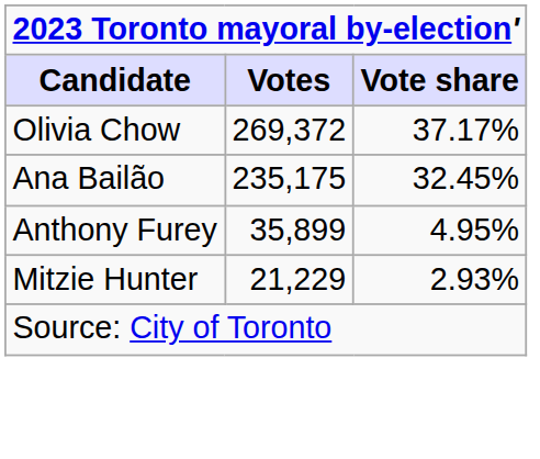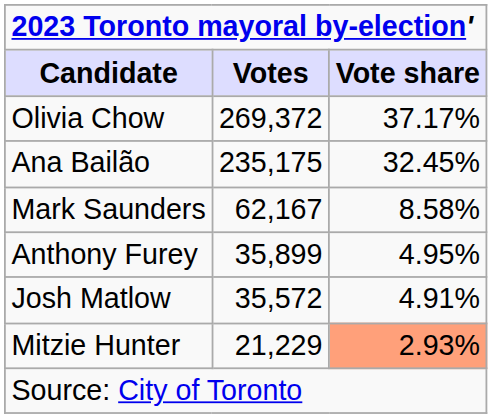 <table class="wikitable plainrowheaders">
 <tr>
 <td colspan="3"><strong><a href='#'>2023 Toronto mayoral by-election</a><strong><em>'</td>
 </tr>
 <tr>
 <th scope="col" style="background:#ddf;">Candidate</th>
 <th scope="col" style="background:#ddf;">Votes</th>
 <th scope="col" style="background:#ddf;">Vote share</th>
 </tr>
 <tr>
 <td scope="row">Olivia Chow</td>
 <td align="right">269,372</td>
 <td align="right">37.17%</td>
 </tr>
 <tr>
 <td scope="row">Ana Bailão</td>
 <td align="right">235,175</td>
 <td align="right">32.45%</td>
 </tr>
 <tr>
+<td scope="row">Mark Saunders</td>
+<td align="right">62,167</td>
+<td align="right">8.58%</td>
+</tr>
+<tr>
 <td scope="row">Anthony Furey</td>
 <td align="right">35,899</td>
 <td align="right">4.95%</td>
 </tr>
 <tr>
+<td scope="row">Josh Matlow</td>
+<td align="right">35,572</td>
+<td align="right">4.91%</td>
+</tr>
+<tr>
 <td scope="row">Mitzie Hunter</td>
 <td align="right">21,229</td>
-<td align="right">2.93%</td>
+<td align="right" style="background: lightsalmon;">2.93%</td>
 </tr>
 <tr>
 <td colspan="3">Source: <a href='#'>City of Toronto</a></td>
 </tr>
 </table>
